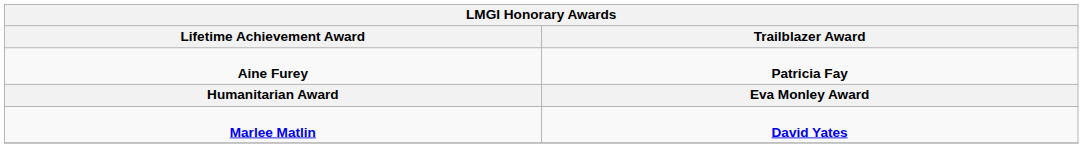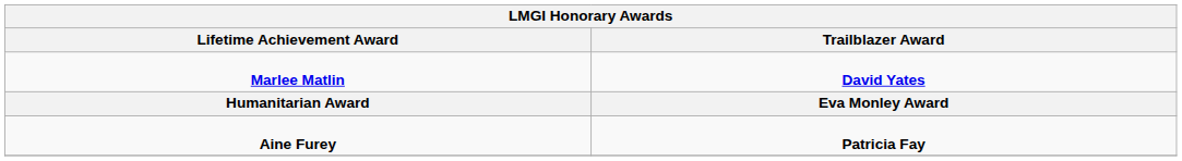 <table class=wikitable width="100%">
 <tr>
 <th colspan="2">LMGI Honorary Awards</th>
 </tr>
 <tr>
 <th width="50%">Lifetime Achievement Award</th>
 <th width="50%">Trailblazer Award</th>
 </tr>
 <tr>
-<td valign="top" style="text-align:center;"><br><strong>Aine Furey</strong></td>
-<td valign="top" style="text-align:center;"><br><strong>Patricia Fay</strong></td>
+<td valign="top" style="text-align:center;"><br><strong><a href='#'>Marlee Matlin</a></strong></td>
+<td valign="top" style="text-align:center;"><br><strong><a href='#'>David Yates</a></strong></td>
 </tr>
 <tr>
 <th>Humanitarian Award</th>
 <th>Eva Monley Award</th>
 </tr>
 <tr>
-<td valign="top" style="text-align:center;"><br><strong><a href='#'>Marlee Matlin</a></strong></td>
-<td valign="top" style="text-align:center;"><br><strong><a href='#'>David Yates</a></strong></td>
+<td valign="top" style="text-align:center;"><br><strong>Aine Furey</strong></td>
+<td valign="top" style="text-align:center;"><br><strong>Patricia Fay</strong></td>
 </tr>
 <tr>
 </tr>
 </table>
